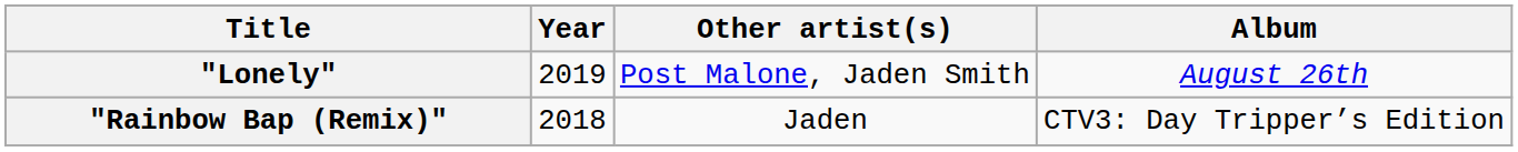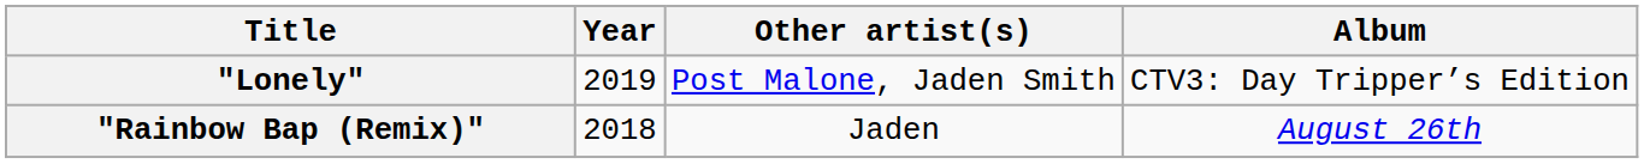 <table class="wikitable plainrowheaders" style="text-align:center;">
 <tr>
 <th scope="col" style="width:18em;">Title</th>
 <th scope="col">Year</th>
 <th scope="col">Other artist(s)</th>
 <th scope="col">Album</th>
 </tr>
 <tr>
 <th scope="row">"Lonely"</th>
 <td>2019</td>
 <td><a href='#'>Post Malone</a>, Jaden Smith</td>
-<td><em><a href='#'>August 26th</a></em></td>
+<td>CTV3: Day Tripper’s Edition</td>
 </tr>
 <tr>
 <th scope="row">"Rainbow Bap (Remix)"</th>
 <td>2018</td>
 <td>Jaden</td>
-<td>CTV3: Day Tripper’s Edition</td>
+<td><em><a href='#'>August 26th</a></em></td>
 </tr>
 </table>
